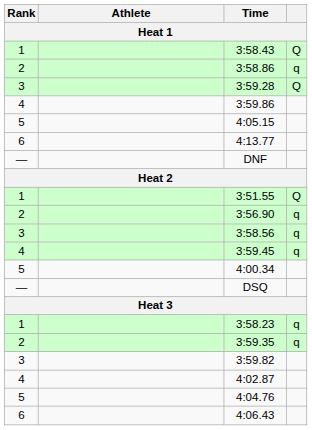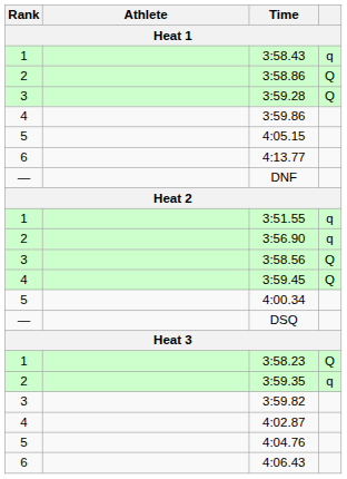 <table class=wikitable style="text-align:center">
 <tr>
 <th width=40>Rank</th>
 <th width=250>Athlete</th>
 <th width=80>Time</th>
 <th width=20></th>
 </tr>
 <tr>
 <th colspan=4>Heat 1</th>
 </tr>
 <tr bgcolor="ccffcc">
 <td>1</td>
 <td align=left></td>
 <td>3:58.43</td>
-<td>Q</td>
+<td>q</td>
 </tr>
 <tr bgcolor="ccffcc">
 <td>2</td>
 <td align=left></td>
 <td>3:58.86</td>
-<td>q</td>
+<td>Q</td>
 </tr>
 <tr bgcolor="ccffcc">
 <td>3</td>
 <td align=left></td>
 <td>3:59.28</td>
 <td>Q</td>
 </tr>
 <tr>
 <td>4</td>
 <td align=left></td>
 <td>3:59.86</td>
 <td></td>
 </tr>
 <tr>
 <td>5</td>
 <td align=left></td>
 <td>4:05.15</td>
 <td></td>
 </tr>
 <tr>
 <td>6</td>
 <td align=left></td>
 <td>4:13.77</td>
 <td></td>
 </tr>
 <tr>
 <td>—</td>
 <td align=left></td>
 <td>DNF</td>
 <td></td>
 </tr>
 <tr>
 <th colspan=4>Heat 2</th>
 </tr>
 <tr bgcolor="ccffcc">
 <td>1</td>
 <td align=left></td>
 <td>3:51.55</td>
-<td>Q</td>
+<td>q</td>
 </tr>
 <tr bgcolor="ccffcc">
 <td>2</td>
 <td align=left></td>
 <td>3:56.90</td>
 <td>q</td>
 </tr>
 <tr bgcolor="ccffcc">
 <td>3</td>
 <td align=left></td>
 <td>3:58.56</td>
-<td>q</td>
+<td>Q</td>
 </tr>
 <tr bgcolor="ccffcc">
 <td>4</td>
 <td align=left></td>
 <td>3:59.45</td>
-<td>q</td>
+<td>Q</td>
 </tr>
 <tr>
 <td>5</td>
 <td align=left></td>
 <td>4:00.34</td>
 <td></td>
 </tr>
 <tr>
 <td>—</td>
 <td align=left></td>
 <td>DSQ</td>
 <td></td>
 </tr>
 <tr>
 <th colspan=4>Heat 3</th>
 </tr>
 <tr bgcolor="ccffcc">
 <td>1</td>
 <td align=left></td>
 <td>3:58.23</td>
-<td>q</td>
+<td>Q</td>
 </tr>
 <tr bgcolor="ccffcc">
 <td>2</td>
 <td align=left></td>
 <td>3:59.35</td>
 <td>q</td>
 </tr>
 <tr>
 <td>3</td>
 <td align=left></td>
 <td>3:59.82</td>
 <td></td>
 </tr>
 <tr>
 <td>4</td>
 <td align=left></td>
 <td>4:02.87</td>
 <td></td>
 </tr>
 <tr>
 <td>5</td>
 <td align=left></td>
 <td>4:04.76</td>
 <td></td>
 </tr>
 <tr>
 <td>6</td>
 <td align=left></td>
 <td>4:06.43</td>
 <td></td>
 </tr>
 </table>
